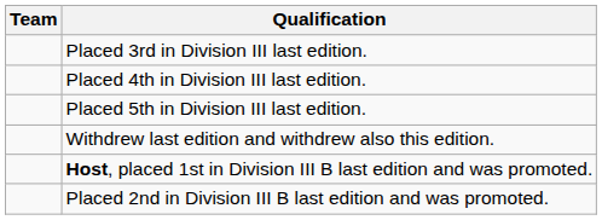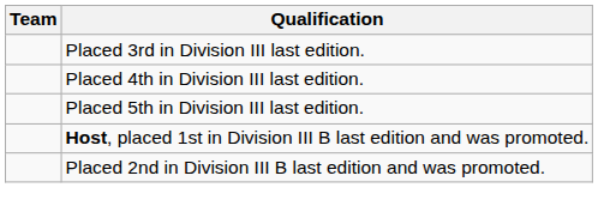 <table class="wikitable">
 <tr>
 <th>Team</th>
 <th>Qualification</th>
 </tr>
 <tr>
 <td></td>
 <td>Placed 3rd in Division III last edition.</td>
 </tr>
 <tr>
 <td></td>
 <td>Placed 4th in Division III last edition.</td>
 </tr>
 <tr>
 <td></td>
 <td>Placed 5th in Division III last edition.</td>
 </tr>
 <tr>
-<td><s></s></td>
-<td>Withdrew last edition and withdrew also this edition.</td>
-</tr>
-<tr>
 <td></td>
 <td><strong>Host</strong>, placed 1st in Division III B last edition and was promoted.</td>
 </tr>
 <tr>
 <td></td>
 <td>Placed 2nd in Division III B last edition and was promoted.</td>
 </tr>
 </table>
